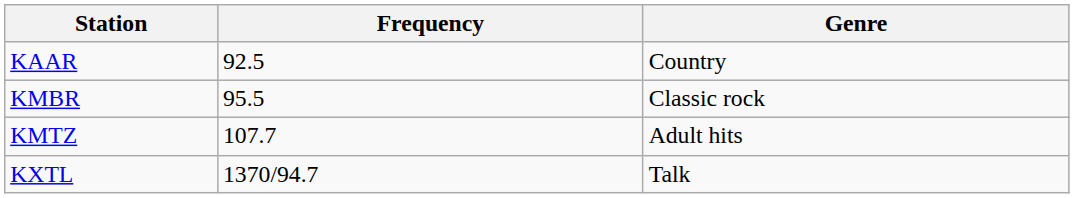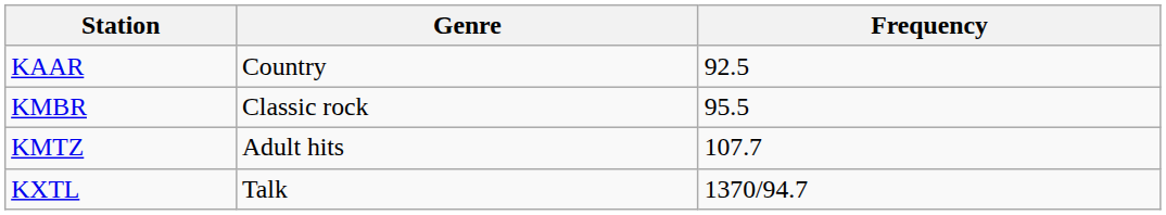 <table class="wikitable" style="width:45em;">
 <tr>
 <th style="width:20%">Station</th>
+<th style="width:40%">Genre</th>
 <th style="width:40%">Frequency</th>
-<th style="width:40%">Genre</th>
 </tr>
 <tr>
 <td><a href='#'>KAAR</a></td>
+<td>Country</td>
 <td>92.5</td>
-<td>Country</td>
 </tr>
 <tr>
 <td><a href='#'>KMBR</a></td>
+<td>Classic rock</td>
 <td>95.5</td>
-<td>Classic rock</td>
 </tr>
 <tr>
 <td><a href='#'>KMTZ</a></td>
+<td>Adult hits</td>
 <td>107.7</td>
-<td>Adult hits</td>
 </tr>
 <tr>
 <td><a href='#'>KXTL</a></td>
+<td>Talk</td>
 <td>1370/94.7</td>
-<td>Talk</td>
 </tr>
 </table>
